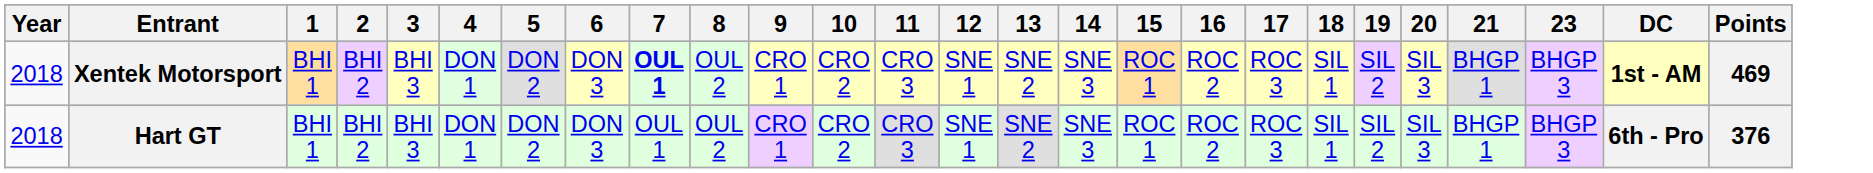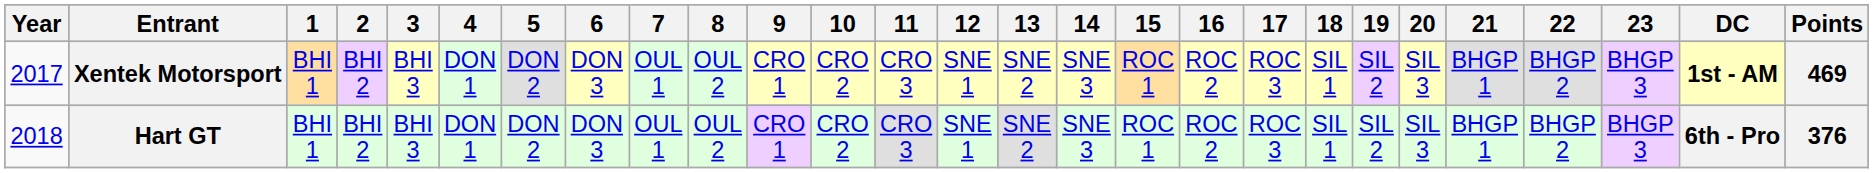 <table class="wikitable" style="text-align:center; font-size:85%">
 <tr>
 <th>Year</th>
 <th>Entrant</th>
 <th>1</th>
 <th>2</th>
 <th>3</th>
 <th>4</th>
 <th>5</th>
 <th>6</th>
 <th>7</th>
 <th>8</th>
 <th>9</th>
 <th>10</th>
 <th>11</th>
 <th>12</th>
 <th>13</th>
 <th>14</th>
 <th>15</th>
 <th>16</th>
 <th>17</th>
 <th>18</th>
 <th>19</th>
 <th>20</th>
 <th>21</th>
+<th>22</th>
 <th>23</th>
 <th>DC</th>
 <th>Points</th>
 </tr>
 <tr>
-<td><a href='#'>2018</a></td>
+<td><a href='#'>2017</a></td>
 <th nowrap>Xentek Motorsport</th>
 <td style="background:#FFDF9F;"><a href='#'>BHI<br>1</a><br></td>
 <td style="background:#EFCFFF;"><a href='#'>BHI<br>2</a><br></td>
 <td style="background:#FFFFBF;"><a href='#'>BHI<br>3</a><br></td>
 <td style="background:#DFFFDF;"><a href='#'>DON<br>1</a><br></td>
 <td style="background:#DFDFDF;"><a href='#'>DON<br>2</a><br></td>
 <td style="background:#FFFFBF;"><a href='#'>DON<br>3</a><br></td>
-<td style="background:#DFFFDF;"><strong><a href='#'>OUL<br>1</a><br></strong></td>
+<td style="background:#DFFFDF;"><a href='#'>OUL<br>1</a><br></td>
 <td style="background:#DFFFDF;"><a href='#'>OUL<br>2</a><br></td>
 <td style="background:#FFFFBF;"><a href='#'>CRO<br>1</a><br></td>
 <td style="background:#FFFFBF;"><a href='#'>CRO<br>2</a><br></td>
 <td style="background:#FFFFBF;"><a href='#'>CRO<br>3</a><br></td>
 <td style="background:#FFFFBF;"><a href='#'>SNE<br>1</a><br></td>
 <td style="background:#FFFFBF;"><a href='#'>SNE<br>2</a><br></td>
 <td style="background:#FFFFBF;"><a href='#'>SNE<br>3</a><br></td>
 <td style="background:#FFDF9F;"><a href='#'>ROC<br>1</a><br></td>
 <td style="background:#FFFFBF;"><a href='#'>ROC<br>2</a><br></td>
 <td style="background:#FFFFBF;"><a href='#'>ROC<br>3</a><br></td>
 <td style="background:#FFFFBF;"><a href='#'>SIL<br>1</a><br></td>
 <td style="background:#EFCFFF;"><a href='#'>SIL<br>2</a><br></td>
 <td style="background:#FFFFBF;"><a href='#'>SIL<br>3</a><br></td>
 <td style="background:#DFDFDF;"><a href='#'>BHGP<br>1</a><br></td>
+<td style="background:#DFDFDF;"><a href='#'>BHGP<br>2</a><br></td>
 <td style="background:#EFCFFF;"><a href='#'>BHGP<br>3</a><br></td>
 <th style="background:#FFFFBF;">1st - AM</th>
 <th>469</th>
 </tr>
 <tr>
 <td><a href='#'>2018</a></td>
 <th nowrap>Hart GT</th>
 <td style="background:#DFFFDF;"><a href='#'>BHI<br>1</a><br></td>
 <td style="background:#DFFFDF;"><a href='#'>BHI<br>2</a><br></td>
 <td style="background:#DFFFDF;"><a href='#'>BHI<br>3</a><br></td>
 <td style="background:#DFFFDF;"><a href='#'>DON<br>1</a><br></td>
 <td style="background:#DFFFDF;"><a href='#'>DON<br>2</a><br></td>
 <td style="background:#DFFFDF;"><a href='#'>DON<br>3</a><br></td>
 <td style="background:#DFFFDF;"><a href='#'>OUL<br>1</a><br></td>
 <td style="background:#DFFFDF;"><a href='#'>OUL<br>2</a><br></td>
 <td style="background:#EFCFFF;"><a href='#'>CRO<br>1</a><br></td>
 <td style="background:#DFFFDF;"><a href='#'>CRO<br>2</a><br></td>
 <td style="background:#DFDFDF;"><a href='#'>CRO<br>3</a><br></td>
 <td style="background:#DFFFDF;"><a href='#'>SNE<br>1</a><br></td>
 <td style="background:#DFDFDF;"><a href='#'>SNE<br>2</a><br></td>
 <td style="background:#DFFFDF;"><a href='#'>SNE<br>3</a><br></td>
 <td style="background:#DFFFDF;"><a href='#'>ROC<br>1</a><br></td>
 <td style="background:#DFFFDF;"><a href='#'>ROC<br>2</a><br></td>
 <td style="background:#DFFFDF;"><a href='#'>ROC<br>3</a><br></td>
 <td style="background:#DFFFDF;"><a href='#'>SIL<br>1</a><br></td>
 <td style="background:#DFFFDF;"><a href='#'>SIL<br>2</a><br></td>
 <td style="background:#DFFFDF;"><a href='#'>SIL<br>3</a><br></td>
 <td style="background:#DFFFDF;"><a href='#'>BHGP<br>1</a><br></td>
+<td style="background:#DFFFDF;"><a href='#'>BHGP<br>2</a><br></td>
 <td style="background:#EFCFFF;"><a href='#'>BHGP<br>3</a><br></td>
 <th>6th - Pro</th>
 <th>376</th>
 </tr>
 </table>
